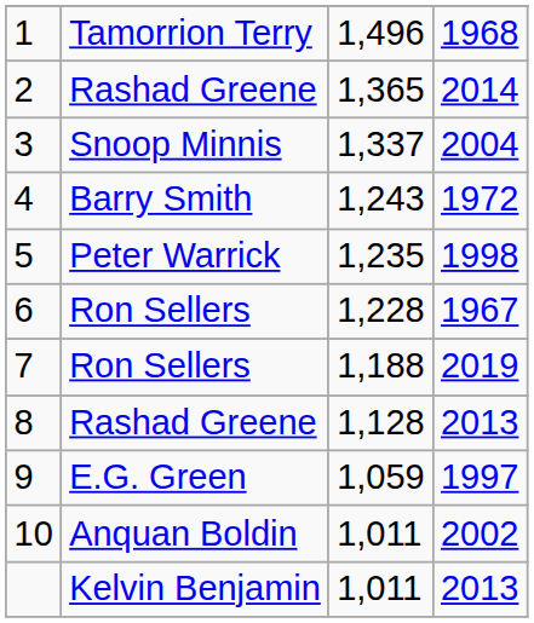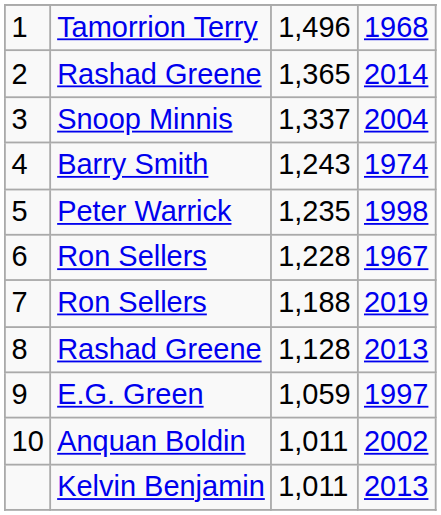 <table class="wikitable">
 <tr>
 </tr>
 <tr>
 <td>1</td>
 <td><a href='#'>Tamorrion Terry</a></td>
 <td>1,496</td>
 <td><a href='#'>1968</a></td>
 </tr>
 <tr>
 <td>2</td>
 <td><a href='#'>Rashad Greene</a></td>
 <td>1,365</td>
 <td><a href='#'>2014</a></td>
 </tr>
 <tr>
 <td>3</td>
 <td><a href='#'>Snoop Minnis</a></td>
 <td>1,337</td>
 <td><a href='#'>2004</a></td>
 </tr>
 <tr>
 <td>4</td>
 <td><a href='#'>Barry Smith</a></td>
 <td>1,243</td>
-<td><a href='#'>1972</a></td>
+<td><a href='#'>1974</a></td>
 </tr>
 <tr>
 <td>5</td>
 <td><a href='#'>Peter Warrick</a></td>
 <td>1,235</td>
 <td><a href='#'>1998</a></td>
 </tr>
 <tr>
 <td>6</td>
 <td><a href='#'>Ron Sellers</a></td>
 <td>1,228</td>
 <td><a href='#'>1967</a></td>
 </tr>
 <tr>
 <td>7</td>
 <td><a href='#'>Ron Sellers</a></td>
 <td>1,188</td>
 <td><a href='#'>2019</a></td>
 </tr>
 <tr>
 <td>8</td>
 <td><a href='#'>Rashad Greene</a></td>
 <td>1,128</td>
 <td><a href='#'>2013</a></td>
 </tr>
 <tr>
 <td>9</td>
 <td><a href='#'>E.G. Green</a></td>
 <td>1,059</td>
 <td><a href='#'>1997</a></td>
 </tr>
 <tr>
 <td>10</td>
 <td><a href='#'>Anquan Boldin</a></td>
 <td>1,011</td>
 <td><a href='#'>2002</a></td>
 </tr>
 <tr>
 <td></td>
 <td><a href='#'>Kelvin Benjamin</a></td>
 <td>1,011</td>
 <td><a href='#'>2013</a></td>
 </tr>
 </table>
